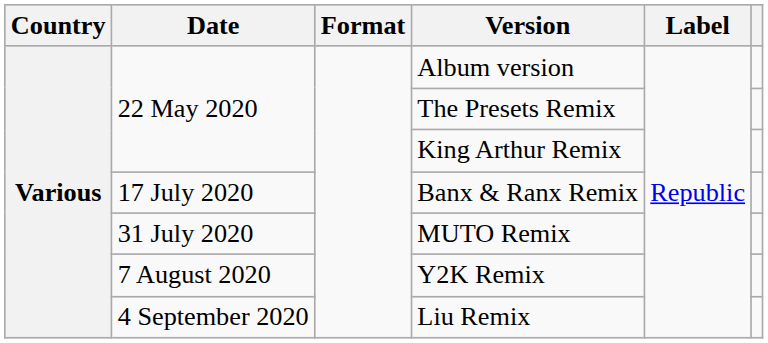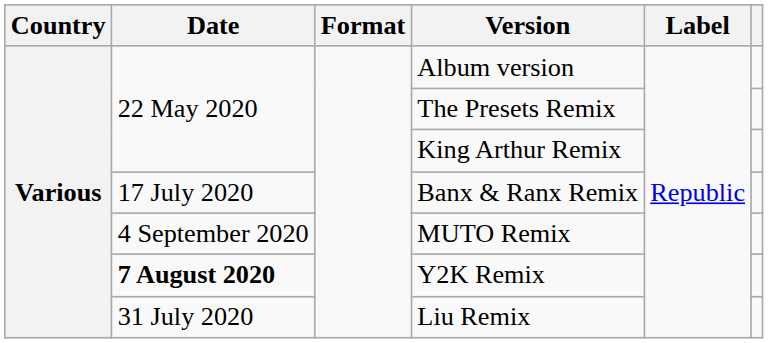 <table class="wikitable plainrowheaders">
 <tr>
 <th scope="col">Country</th>
 <th scope="col">Date</th>
 <th scope="col">Format</th>
 <th scope="col">Version</th>
 <th scope="col">Label</th>
 <th scope="col"></th>
 </tr>
 <tr>
 <th scope="row" rowspan="7">Various</th>
 <td rowspan="3">22 May 2020</td>
 <td rowspan="7"></td>
 <td>Album version</td>
 <td rowspan="7"><a href='#'>Republic</a></td>
 <td></td>
 </tr>
 <tr>
 <td>The Presets Remix</td>
 <td></td>
 </tr>
 <tr>
 <td>King Arthur Remix</td>
 <td></td>
 </tr>
 <tr>
 <td>17 July 2020</td>
 <td>Banx & Ranx Remix</td>
 <td></td>
 </tr>
 <tr>
-<td>31 July 2020</td>
+<td>4 September 2020</td>
 <td>MUTO Remix</td>
 <td></td>
 </tr>
 <tr>
-<td>7 August 2020</td>
+<td><strong>7 August 2020</strong></td>
 <td>Y2K Remix</td>
 <td></td>
 </tr>
 <tr>
-<td>4 September 2020</td>
+<td>31 July 2020</td>
 <td>Liu Remix</td>
 <td></td>
 </tr>
 </table>
